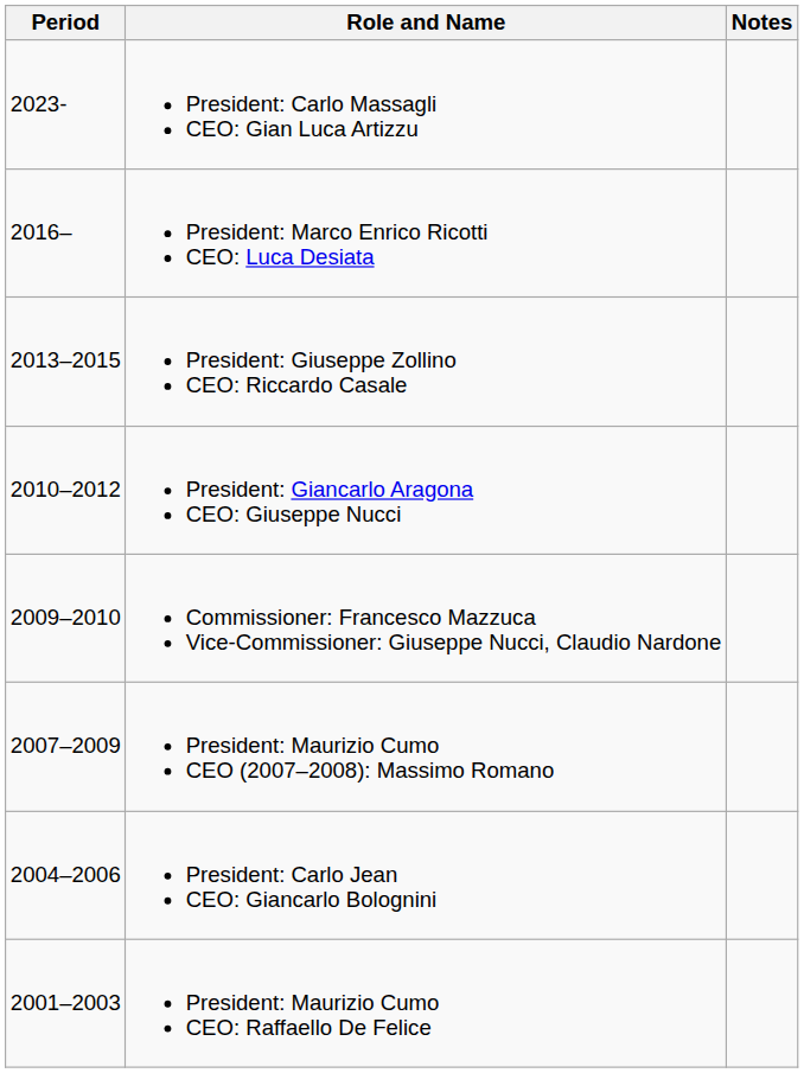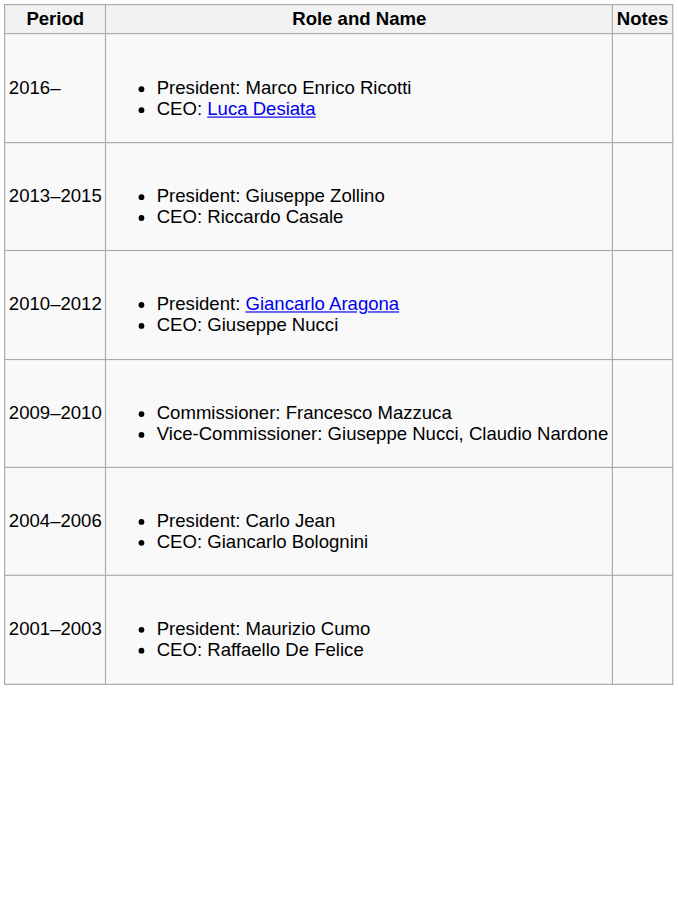 <table class="wikitable">
 <tr>
 <th><strong>Period</strong></th>
 <th align="center"><strong>Role and Name</strong></th>
 <th align="left"><strong>Notes</strong></th>
-</tr>
-<tr>
-<td>2023-</td>
-<td><br><ul><li>President: Carlo Massagli</li><li>CEO: Gian Luca Artizzu</li></ul></td>
-<td></td>
 </tr>
 <tr>
 <td>2016–</td>
 <td><br><ul><li>President: Marco Enrico Ricotti</li><li>CEO: <a href='#'>Luca Desiata</a></li></ul></td>
 <td></td>
 </tr>
 <tr>
 <td>2013–2015</td>
 <td><br><ul><li>President: Giuseppe Zollino</li><li>CEO: Riccardo Casale</li></ul></td>
 <td></td>
 </tr>
 <tr>
 <td>2010–2012</td>
 <td><br><ul><li>President: <a href='#'>Giancarlo Aragona</a></li><li>CEO: Giuseppe Nucci</li></ul></td>
 <td></td>
 </tr>
 <tr>
 <td>2009–2010</td>
 <td><br><ul><li>Commissioner: Francesco Mazzuca</li><li>Vice-Commissioner: Giuseppe Nucci, Claudio Nardone</li></ul></td>
 <td></td>
 </tr>
 <tr>
-<td>2007–2009</td>
-<td><br><ul><li>President: Maurizio Cumo</li><li>CEO (2007–2008): Massimo Romano</li></ul></td>
-<td></td>
-</tr>
-<tr>
 <td>2004–2006</td>
 <td><br><ul><li>President: Carlo Jean</li><li>CEO: Giancarlo Bolognini</li></ul></td>
 <td></td>
 </tr>
 <tr>
 <td>2001–2003</td>
 <td><br><ul><li>President: Maurizio Cumo</li><li>CEO: Raffaello De Felice</li></ul></td>
 <td></td>
 </tr>
 </table>
